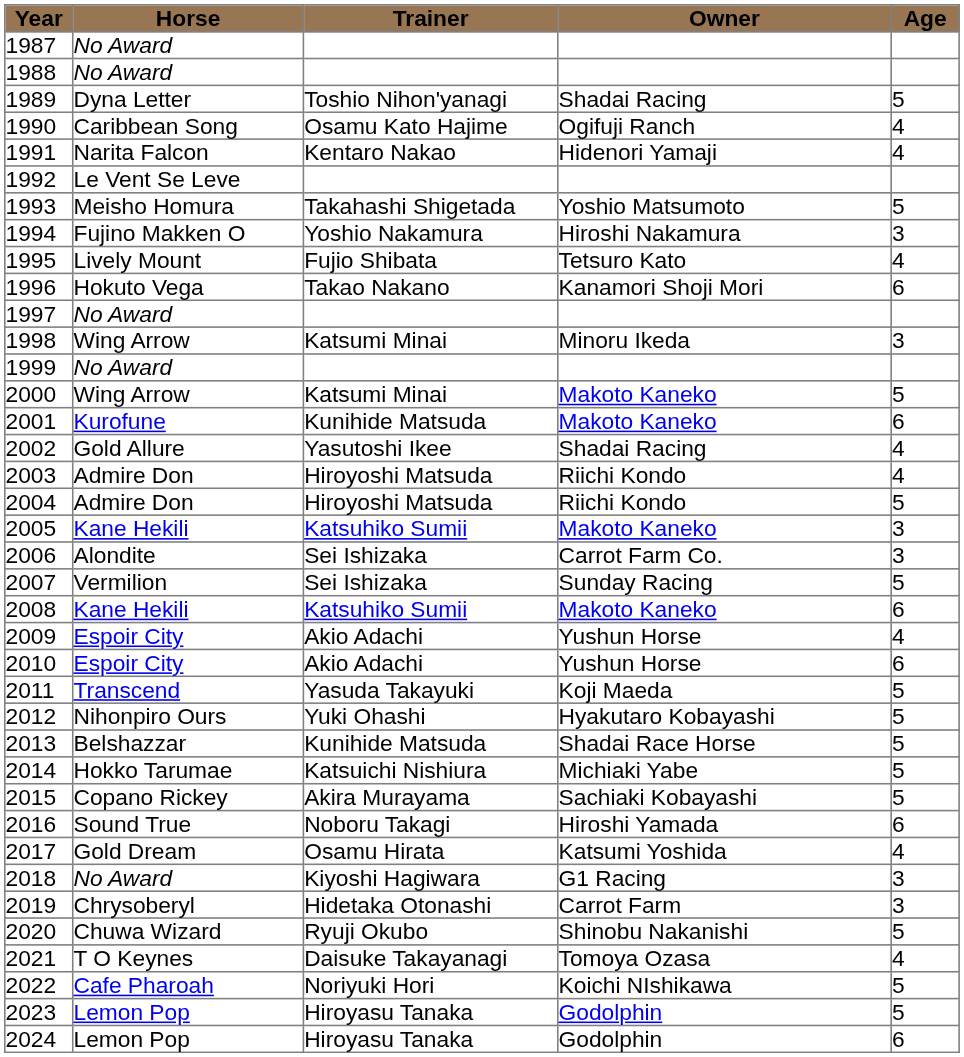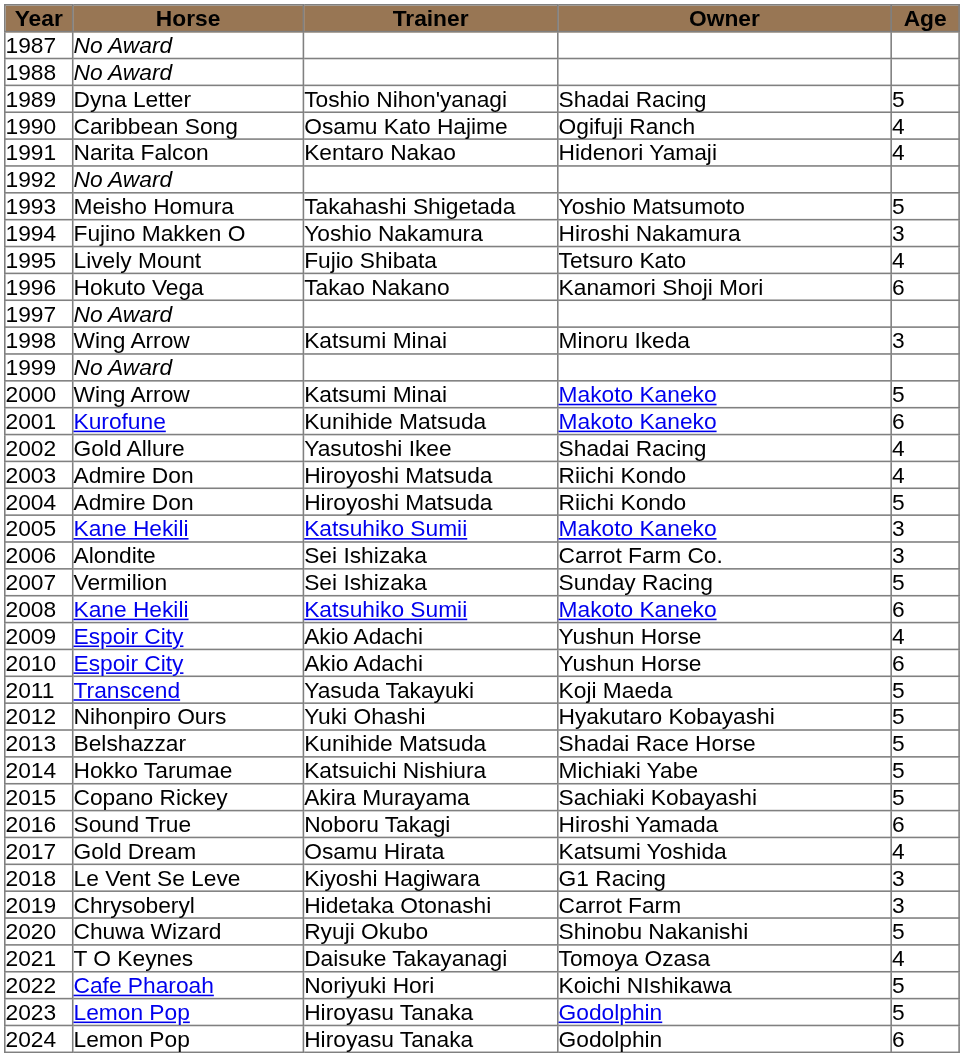 <table class = "sortable" | border="1" cellpadding="0" style="border-collapse: collapse; font-size:90%">
 <tr bgcolor="#987654" align="center">
 <th width="42px"><strong>Year</strong><br></th>
 <th width="145px"><strong>Horse</strong><br></th>
 <th width="160px"><strong>Trainer</strong><br></th>
 <th width="210px"><strong>Owner</strong><br></th>
 <th width="42px"><strong>Age</strong></th>
 </tr>
 <tr>
 <td>1987</td>
 <td><em>No Award</em></td>
 <td></td>
 <td></td>
 <td></td>
 </tr>
 <tr>
 <td>1988</td>
 <td><em>No Award</em></td>
 <td></td>
 <td></td>
 <td></td>
 </tr>
 <tr>
 <td>1989</td>
 <td>Dyna Letter</td>
 <td>Toshio Nihon'yanagi</td>
 <td>Shadai Racing</td>
 <td>5</td>
 </tr>
 <tr>
 <td>1990</td>
 <td>Caribbean Song</td>
 <td>Osamu Kato Hajime</td>
 <td>Ogifuji Ranch</td>
 <td>4</td>
 </tr>
 <tr>
 <td>1991</td>
 <td>Narita Falcon</td>
 <td>Kentaro Nakao</td>
 <td>Hidenori Yamaji</td>
 <td>4</td>
 </tr>
 <tr>
 <td>1992</td>
-<td>Le Vent Se Leve</td>
+<td><em>No Award</em></td>
 <td></td>
 <td></td>
 <td></td>
 </tr>
 <tr>
 <td>1993</td>
 <td>Meisho Homura</td>
 <td>Takahashi Shigetada</td>
 <td>Yoshio Matsumoto</td>
 <td>5</td>
 </tr>
 <tr>
 <td>1994</td>
 <td>Fujino Makken O</td>
 <td>Yoshio Nakamura</td>
 <td>Hiroshi Nakamura</td>
 <td>3</td>
 </tr>
 <tr>
 <td>1995</td>
 <td>Lively Mount</td>
 <td>Fujio Shibata</td>
 <td>Tetsuro Kato</td>
 <td>4</td>
 </tr>
 <tr>
 <td>1996</td>
 <td>Hokuto Vega</td>
 <td>Takao Nakano</td>
 <td>Kanamori Shoji Mori</td>
 <td>6</td>
 </tr>
 <tr>
 <td>1997</td>
 <td><em>No Award</em></td>
 <td></td>
 <td></td>
 <td></td>
 </tr>
 <tr>
 <td>1998</td>
 <td>Wing Arrow</td>
 <td>Katsumi Minai</td>
 <td>Minoru Ikeda</td>
 <td>3</td>
 </tr>
 <tr>
 <td>1999</td>
 <td><em>No Award</em></td>
 <td></td>
 <td></td>
 <td></td>
 </tr>
 <tr>
 <td>2000</td>
 <td>Wing Arrow</td>
 <td>Katsumi Minai</td>
 <td><a href='#'>Makoto Kaneko</a></td>
 <td>5</td>
 </tr>
 <tr>
 <td>2001</td>
 <td><a href='#'>Kurofune</a></td>
 <td>Kunihide Matsuda</td>
 <td><a href='#'>Makoto Kaneko</a></td>
 <td>6</td>
 </tr>
 <tr>
 <td>2002</td>
 <td>Gold Allure</td>
 <td>Yasutoshi Ikee</td>
 <td>Shadai Racing</td>
 <td>4</td>
 </tr>
 <tr>
 <td>2003</td>
 <td>Admire Don</td>
 <td>Hiroyoshi Matsuda</td>
 <td>Riichi Kondo</td>
 <td>4</td>
 </tr>
 <tr>
 <td>2004</td>
 <td>Admire Don</td>
 <td>Hiroyoshi Matsuda</td>
 <td>Riichi Kondo</td>
 <td>5</td>
 </tr>
 <tr>
 <td>2005</td>
 <td><a href='#'>Kane Hekili</a></td>
 <td><a href='#'>Katsuhiko Sumii</a></td>
 <td><a href='#'>Makoto Kaneko</a></td>
 <td>3</td>
 </tr>
 <tr>
 <td>2006</td>
 <td>Alondite</td>
 <td>Sei Ishizaka</td>
 <td>Carrot Farm Co.</td>
 <td>3</td>
 </tr>
 <tr>
 <td>2007</td>
 <td>Vermilion</td>
 <td>Sei Ishizaka</td>
 <td>Sunday Racing</td>
 <td>5</td>
 </tr>
 <tr>
 <td>2008</td>
 <td><a href='#'>Kane Hekili</a></td>
 <td><a href='#'>Katsuhiko Sumii</a></td>
 <td><a href='#'>Makoto Kaneko</a></td>
 <td>6</td>
 </tr>
 <tr>
 <td>2009</td>
 <td><a href='#'>Espoir City</a></td>
 <td>Akio Adachi</td>
 <td>Yushun Horse</td>
 <td>4</td>
 </tr>
 <tr>
 <td>2010</td>
 <td><a href='#'>Espoir City</a></td>
 <td>Akio Adachi</td>
 <td>Yushun Horse</td>
 <td>6</td>
 </tr>
 <tr>
 <td>2011</td>
 <td><a href='#'>Transcend</a></td>
 <td>Yasuda Takayuki</td>
 <td>Koji Maeda</td>
 <td>5</td>
 </tr>
 <tr>
 <td>2012</td>
 <td>Nihonpiro Ours</td>
 <td>Yuki Ohashi</td>
 <td>Hyakutaro Kobayashi</td>
 <td>5</td>
 </tr>
 <tr>
 <td>2013</td>
 <td>Belshazzar</td>
 <td>Kunihide Matsuda</td>
 <td>Shadai Race Horse</td>
 <td>5</td>
 </tr>
 <tr>
 <td>2014</td>
 <td>Hokko Tarumae</td>
 <td>Katsuichi Nishiura</td>
 <td>Michiaki Yabe</td>
 <td>5</td>
 </tr>
 <tr>
 <td>2015</td>
 <td>Copano Rickey</td>
 <td>Akira Murayama</td>
 <td>Sachiaki Kobayashi</td>
 <td>5</td>
 </tr>
 <tr>
 <td>2016</td>
 <td>Sound True</td>
 <td>Noboru Takagi</td>
 <td>Hiroshi Yamada</td>
 <td>6</td>
 </tr>
 <tr>
 <td>2017</td>
 <td>Gold Dream</td>
 <td>Osamu Hirata</td>
 <td>Katsumi Yoshida</td>
 <td>4</td>
 </tr>
 <tr>
 <td>2018</td>
-<td><em>No Award</em></td>
+<td>Le Vent Se Leve</td>
 <td>Kiyoshi Hagiwara</td>
 <td>G1 Racing</td>
 <td>3</td>
 </tr>
 <tr>
 <td>2019</td>
 <td>Chrysoberyl</td>
 <td>Hidetaka Otonashi</td>
 <td>Carrot Farm</td>
 <td>3</td>
 </tr>
 <tr>
 <td>2020</td>
 <td>Chuwa Wizard</td>
 <td>Ryuji Okubo</td>
 <td>Shinobu Nakanishi</td>
 <td>5</td>
 </tr>
 <tr>
 <td>2021</td>
 <td>T O Keynes</td>
 <td>Daisuke Takayanagi</td>
 <td>Tomoya Ozasa</td>
 <td>4</td>
 </tr>
 <tr>
 <td>2022</td>
 <td><a href='#'>Cafe Pharoah</a></td>
 <td>Noriyuki Hori</td>
 <td>Koichi NIshikawa</td>
 <td>5</td>
 </tr>
 <tr>
 <td>2023</td>
 <td><a href='#'>Lemon Pop</a></td>
 <td>Hiroyasu Tanaka</td>
 <td><a href='#'>Godolphin</a></td>
 <td>5</td>
 </tr>
 <tr>
 <td>2024</td>
 <td>Lemon Pop</td>
 <td>Hiroyasu Tanaka</td>
 <td>Godolphin</td>
 <td>6</td>
 </tr>
 </table>
